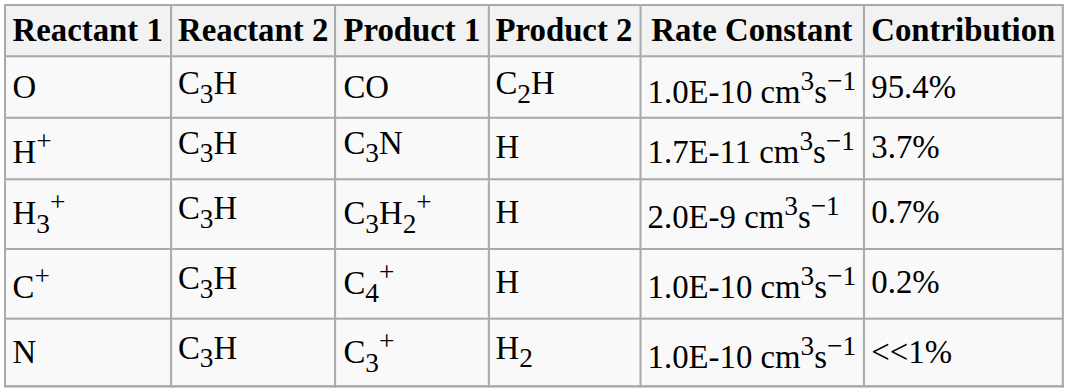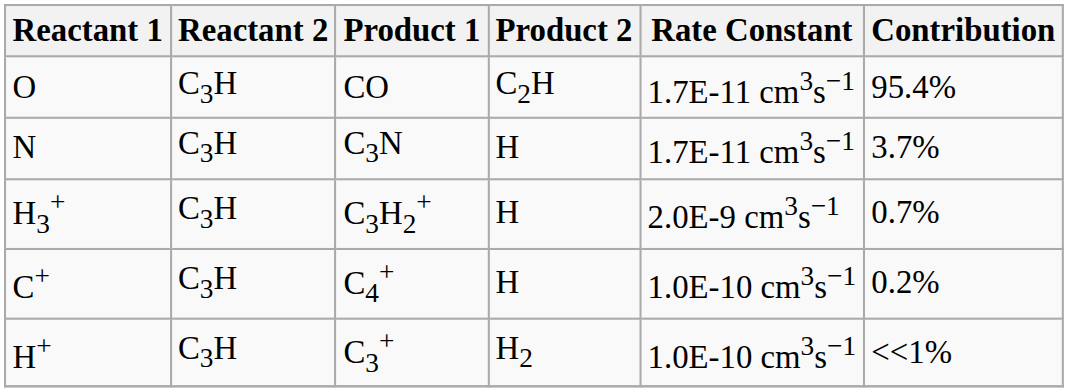 <table class="wikitable" border="1">
 <tr>
 <th>Reactant 1</th>
 <th>Reactant 2</th>
 <th>Product 1</th>
 <th>Product 2</th>
 <th>Rate Constant</th>
 <th>Contribution</th>
 </tr>
 <tr>
 <td>O</td>
 <td>C<sub>3</sub>H</td>
 <td>CO</td>
 <td>C<sub>2</sub>H</td>
-<td>1.0E-10 cm<sup>3</sup>s<sup>−1</sup></td>
+<td>1.7E-11 cm<sup>3</sup>s<sup>−1</sup></td>
 <td>95.4%</td>
 </tr>
 <tr>
-<td>H<sup>+</sup></td>
+<td>N</td>
 <td>C<sub>3</sub>H</td>
 <td>C<sub>3</sub>N</td>
 <td>H</td>
 <td>1.7E-11 cm<sup>3</sup>s<sup>−1</sup></td>
 <td>3.7%</td>
 </tr>
 <tr>
 <td>H<sub>3</sub><sup>+</sup></td>
 <td>C<sub>3</sub>H</td>
 <td>C<sub>3</sub>H<sub>2</sub><sup>+</sup></td>
 <td>H</td>
 <td>2.0E-9 cm<sup>3</sup>s<sup>−1</sup></td>
 <td>0.7%</td>
 </tr>
 <tr>
 <td>C<sup>+</sup></td>
 <td>C<sub>3</sub>H</td>
 <td>C<sub>4</sub><sup>+</sup></td>
 <td>H</td>
 <td>1.0E-10 cm<sup>3</sup>s<sup>−1</sup></td>
 <td>0.2%</td>
 </tr>
 <tr>
-<td>N</td>
+<td>H<sup>+</sup></td>
 <td>C<sub>3</sub>H</td>
 <td>C<sub>3</sub><sup>+</sup></td>
 <td>H<sub>2</sub></td>
 <td>1.0E-10 cm<sup>3</sup>s<sup>−1</sup></td>
 <td><<1%</td>
 </tr>
 <tr>
 </tr>
 </table>
